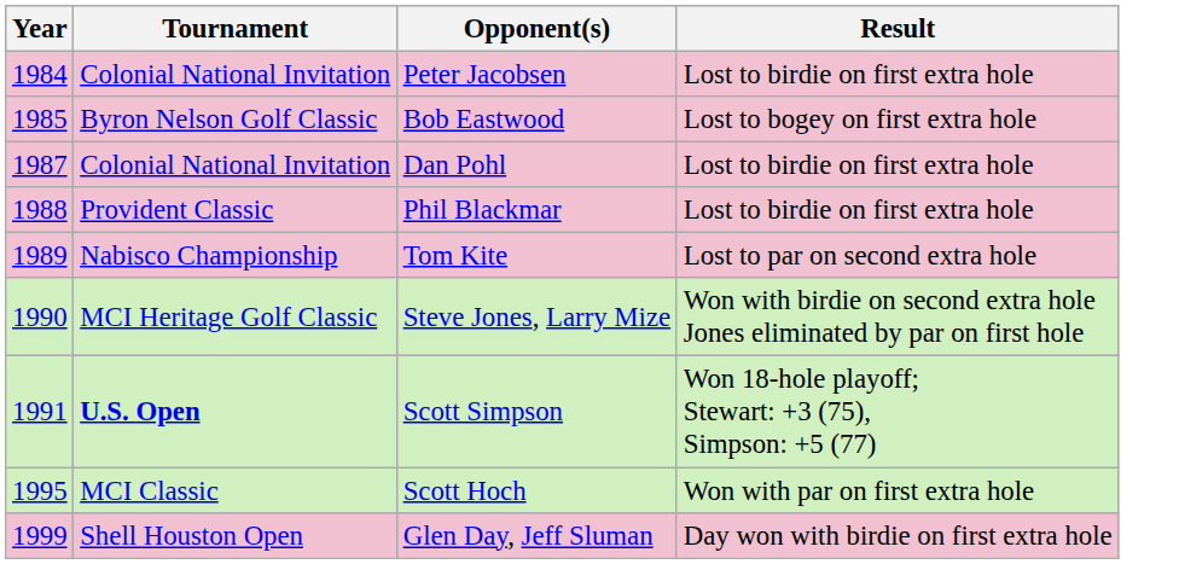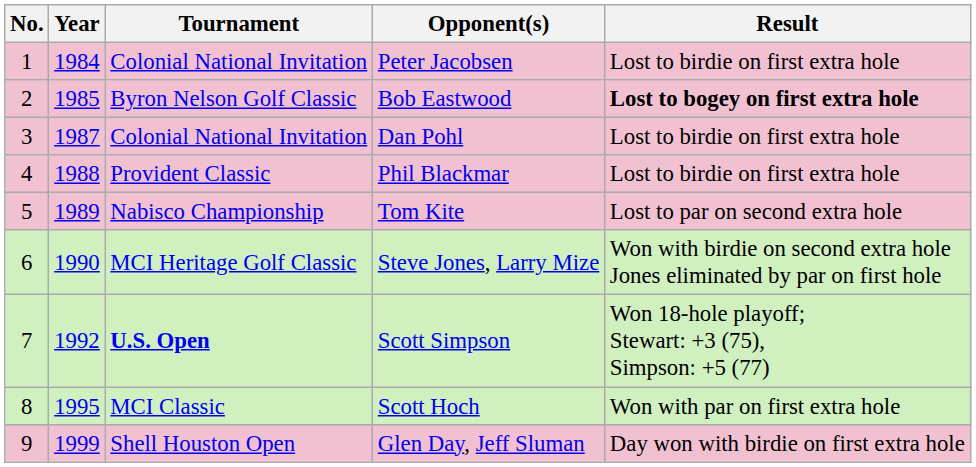 <table class="wikitable" style="font-size:95%;">
 <tr>
+<th>No.</th>
 <th>Year</th>
 <th>Tournament</th>
 <th>Opponent(s)</th>
 <th>Result</th>
 </tr>
 <tr style="background:#F2C1D1;">
+<td align=center>1</td>
 <td><a href='#'>1984</a></td>
 <td><a href='#'>Colonial National Invitation</a></td>
 <td> <a href='#'>Peter Jacobsen</a></td>
 <td>Lost to birdie on first extra hole</td>
 </tr>
 <tr style="background:#F2C1D1;">
+<td align=center>2</td>
 <td><a href='#'>1985</a></td>
 <td><a href='#'>Byron Nelson Golf Classic</a></td>
 <td> <a href='#'>Bob Eastwood</a></td>
-<td>Lost to bogey on first extra hole</td>
+<td><strong>Lost to bogey on first extra hole</strong></td>
 </tr>
 <tr style="background:#F2C1D1;">
+<td align=center>3</td>
 <td><a href='#'>1987</a></td>
 <td><a href='#'>Colonial National Invitation</a></td>
 <td> <a href='#'>Dan Pohl</a></td>
 <td>Lost to birdie on first extra hole</td>
 </tr>
 <tr style="background:#F2C1D1;">
+<td align=center>4</td>
 <td><a href='#'>1988</a></td>
 <td><a href='#'>Provident Classic</a></td>
 <td> <a href='#'>Phil Blackmar</a></td>
 <td>Lost to birdie on first extra hole</td>
 </tr>
 <tr style="background:#F2C1D1;">
+<td align=center>5</td>
 <td><a href='#'>1989</a></td>
 <td><a href='#'>Nabisco Championship</a></td>
 <td> <a href='#'>Tom Kite</a></td>
 <td>Lost to par on second extra hole</td>
 </tr>
 <tr style="background:#D0F0C0;">
+<td align=center>6</td>
 <td><a href='#'>1990</a></td>
 <td><a href='#'>MCI Heritage Golf Classic</a></td>
 <td> <a href='#'>Steve Jones</a>,  <a href='#'>Larry Mize</a></td>
 <td>Won with birdie on second extra hole<br>Jones eliminated by par on first hole</td>
 </tr>
 <tr style="background:#D0F0C0;">
-<td><a href='#'>1991</a></td>
+<td align=center>7</td>
+<td><a href='#'>1992</a></td>
 <td><strong><a href='#'>U.S. Open</a></strong></td>
 <td> <a href='#'>Scott Simpson</a></td>
 <td>Won 18-hole playoff;<br>Stewart: +3 (75),<br>Simpson: +5 (77)</td>
 </tr>
 <tr style="background:#D0F0C0;">
+<td align=center>8</td>
 <td><a href='#'>1995</a></td>
 <td><a href='#'>MCI Classic</a></td>
 <td> <a href='#'>Scott Hoch</a></td>
 <td>Won with par on first extra hole</td>
 </tr>
 <tr style="background:#F2C1D1;">
+<td align=center>9</td>
 <td><a href='#'>1999</a></td>
 <td><a href='#'>Shell Houston Open</a></td>
 <td> <a href='#'>Glen Day</a>,  <a href='#'>Jeff Sluman</a></td>
 <td>Day won with birdie on first extra hole</td>
 </tr>
 </table>
